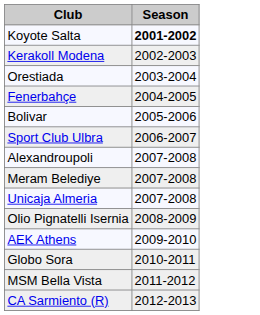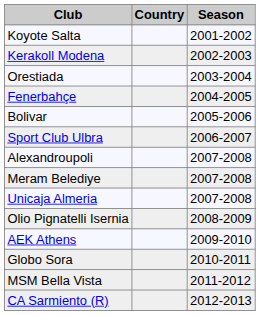 <table bgcolor="#f7f8ff" cellpadding="3" cellspacing="0" border="1" style="font-size: 95%; border: gray solid 1px; border-collapse: collapse;">
 <tr bgcolor="#CCCCCC">
 <td align="center"><strong>Club</strong></td>
+<td align="center"><strong>Country</strong></td>
 <td align="center"><strong>Season</strong></td>
 </tr>
 <tr align=left>
 <td>Koyote Salta</td>
-<td><strong>2001-2002</strong></td>
+<td></td>
+<td>2001-2002</td>
 </tr>
 <tr bgcolor="#EFEFEF" align=left>
 <td><a href='#'>Kerakoll Modena</a></td>
+<td></td>
 <td>2002-2003</td>
 </tr>
 <tr align=left>
 <td>Orestiada</td>
+<td></td>
 <td>2003-2004</td>
 </tr>
 <tr bgcolor="#EFEFEF" align="left">
 <td><a href='#'>Fenerbahçe</a></td>
+<td></td>
 <td>2004-2005</td>
 </tr>
 <tr align="left">
 <td>Bolivar</td>
+<td></td>
 <td>2005-2006</td>
 </tr>
 <tr bgcolor="#EFEFEF" align=left>
 <td><a href='#'>Sport Club Ulbra</a></td>
+<td></td>
 <td>2006-2007</td>
 </tr>
 <tr align="left">
 <td>Alexandroupoli</td>
+<td></td>
 <td>2007-2008</td>
 </tr>
 <tr bgcolor="#EFEFEF" align=left>
 <td>Meram Belediye</td>
+<td></td>
 <td>2007-2008</td>
 </tr>
 <tr align="left">
 <td><a href='#'>Unicaja Almeria</a></td>
+<td></td>
 <td>2007-2008</td>
 </tr>
 <tr bgcolor="#EFEFEF" align=left>
 <td>Olio Pignatelli Isernia</td>
+<td></td>
 <td>2008-2009</td>
 </tr>
 <tr align="left">
 <td><a href='#'>AEK Athens</a></td>
+<td></td>
 <td>2009-2010</td>
 </tr>
 <tr bgcolor="#EFEFEF" align=left>
 <td>Globo Sora</td>
+<td></td>
 <td>2010-2011</td>
 </tr>
 <tr bgcolor="#EFEFEF" align=left>
 <td>MSM Bella Vista</td>
+<td></td>
 <td>2011-2012</td>
 </tr>
 <tr bgcolor="#EFEFEF" align=left>
 <td><a href='#'>CA Sarmiento (R)</a></td>
+<td></td>
 <td>2012-2013</td>
 </tr>
 </table>
